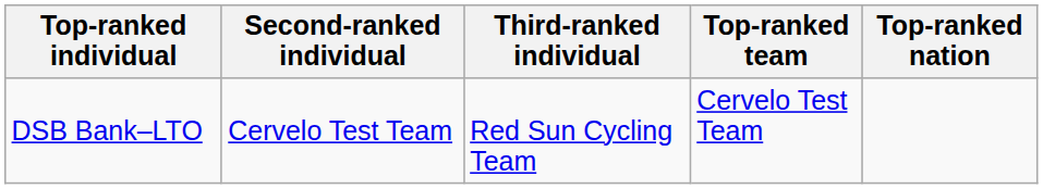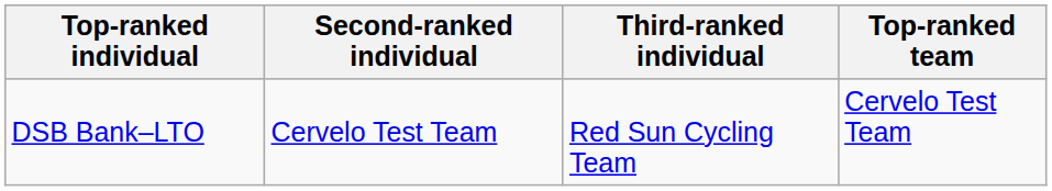 <table class="wikitable">
 <tr>
 <th>Top-ranked individual</th>
 <th>Second-ranked individual</th>
 <th>Third-ranked individual</th>
 <th>Top-ranked team</th>
-<th>Top-ranked nation</th>
 </tr>
 <tr valign="top">
 <td align=left><br><span><a href='#'>DSB Bank–LTO</a></span></td>
 <td align=left><br><span><a href='#'>Cervelo Test Team</a></span></td>
 <td align=left><br><span><a href='#'>Red Sun Cycling Team</a></span></td>
 <td><a href='#'>Cervelo Test Team</a></td>
-<td></td>
 </tr>
 </table>
